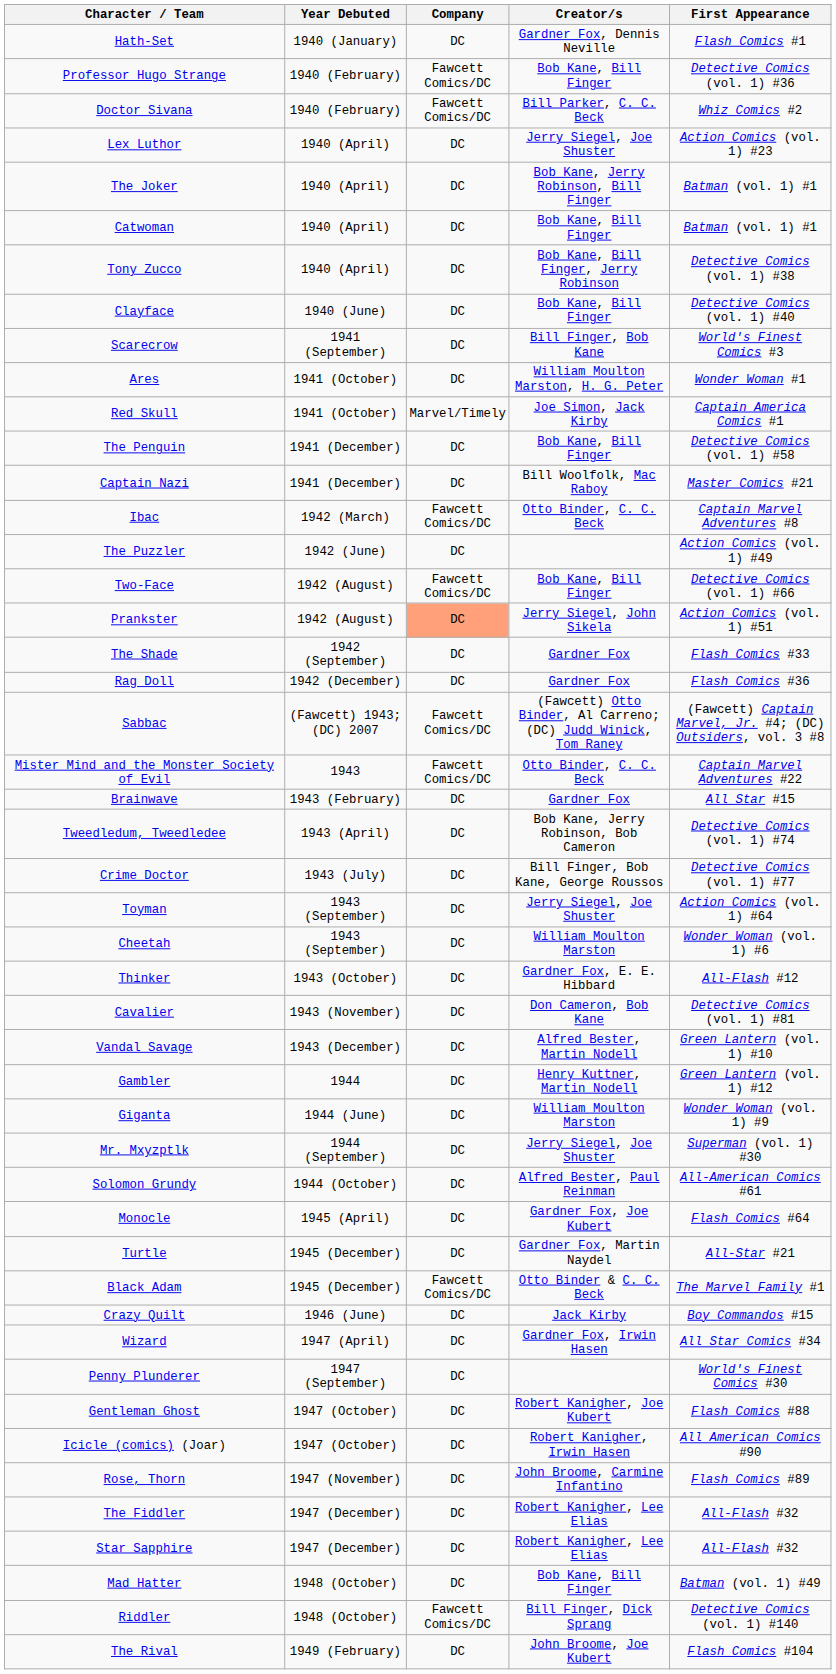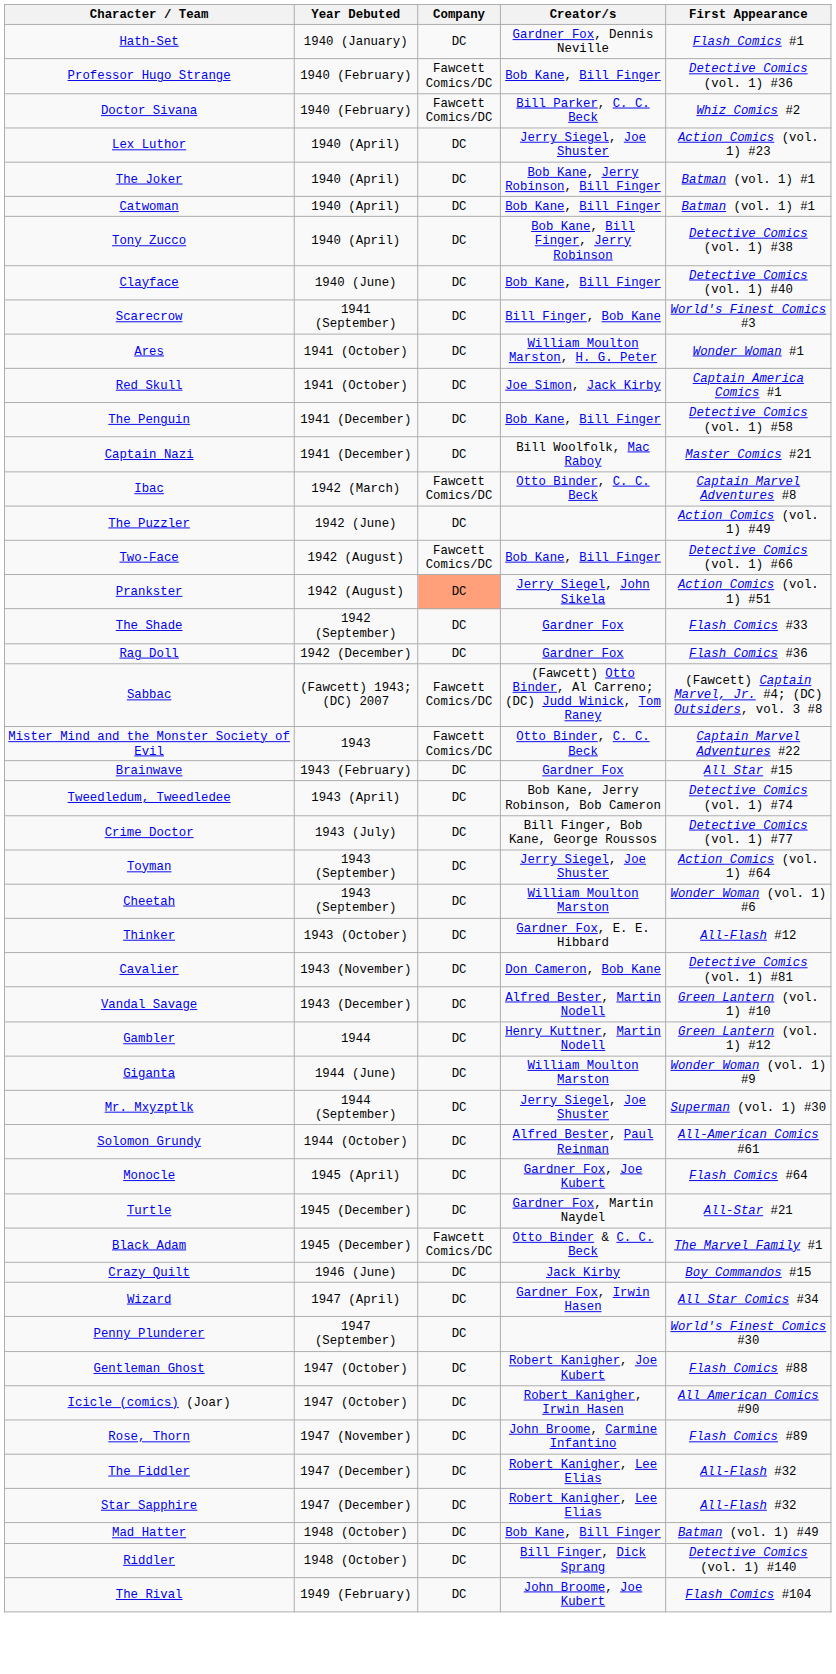 <table class="wikitable sortable" ellpadding="3" border="1" cellspacing="0" style="text-align:center;">
 <tr style="background:#eeeeee;">
 <th style="width:35%;">Character / Team</th>
 <th style="width:15%;">Year Debuted</th>
 <th style="width:10%;">Company</th>
 <th style="width:20%;">Creator/s</th>
 <th style="width:20%;">First Appearance</th>
 </tr>
 <tr>
 <td><a href='#'>Hath-Set</a></td>
 <td>1940 (January)</td>
 <td>DC</td>
 <td><a href='#'>Gardner Fox</a>, Dennis Neville</td>
 <td><em><a href='#'>Flash Comics</a></em> #1</td>
 </tr>
 <tr>
 <td><a href='#'>Professor Hugo Strange</a></td>
 <td>1940 (February)</td>
 <td>Fawcett Comics/DC</td>
 <td><a href='#'>Bob Kane</a>, <a href='#'>Bill Finger</a></td>
 <td><em><a href='#'>Detective Comics</a></em> (vol. 1) #36</td>
 </tr>
 <tr>
 <td><a href='#'>Doctor Sivana</a></td>
 <td>1940 (February)</td>
 <td>Fawcett Comics/DC</td>
 <td><a href='#'>Bill Parker</a>, <a href='#'>C. C. Beck</a></td>
 <td><em><a href='#'>Whiz Comics</a></em> #2</td>
 </tr>
 <tr>
 <td><a href='#'>Lex Luthor</a></td>
 <td>1940 (April)</td>
 <td>DC</td>
 <td><a href='#'>Jerry Siegel</a>, <a href='#'>Joe Shuster</a></td>
 <td><em><a href='#'>Action Comics</a></em> (vol. 1) #23</td>
 </tr>
 <tr>
 <td><a href='#'>The Joker</a></td>
 <td>1940 (April)</td>
 <td>DC</td>
 <td><a href='#'>Bob Kane</a>, <a href='#'>Jerry Robinson</a>, <a href='#'>Bill Finger</a></td>
 <td><em><a href='#'>Batman</a></em> (vol. 1) #1</td>
 </tr>
 <tr>
 <td><a href='#'>Catwoman</a></td>
 <td>1940 (April)</td>
 <td>DC</td>
 <td><a href='#'>Bob Kane</a>, <a href='#'>Bill Finger</a></td>
 <td><em><a href='#'>Batman</a></em> (vol. 1) #1</td>
 </tr>
 <tr>
 <td><a href='#'>Tony Zucco</a></td>
 <td>1940 (April)</td>
 <td>DC</td>
 <td><a href='#'>Bob Kane</a>, <a href='#'>Bill Finger</a>, <a href='#'>Jerry Robinson</a></td>
 <td><em><a href='#'>Detective Comics</a></em> (vol. 1) #38</td>
 </tr>
 <tr>
 <td><a href='#'>Clayface</a></td>
 <td>1940 (June)</td>
 <td>DC</td>
 <td><a href='#'>Bob Kane</a>, <a href='#'>Bill Finger</a></td>
 <td><em><a href='#'>Detective Comics</a></em> (vol. 1) #40</td>
 </tr>
 <tr>
 <td><a href='#'>Scarecrow</a></td>
 <td>1941 (September)</td>
 <td>DC</td>
 <td><a href='#'>Bill Finger</a>, <a href='#'>Bob Kane</a></td>
 <td><em><a href='#'>World's Finest Comics</a></em> #3</td>
 </tr>
 <tr>
 <td><a href='#'>Ares</a></td>
 <td>1941 (October)</td>
 <td>DC</td>
 <td><a href='#'>William Moulton Marston</a>, <a href='#'>H. G. Peter</a></td>
 <td><em><a href='#'>Wonder Woman</a></em> #1</td>
 </tr>
 <tr>
 <td><a href='#'>Red Skull</a></td>
 <td>1941 (October)</td>
-<td>Marvel/Timely</td>
+<td>DC</td>
 <td><a href='#'>Joe Simon</a>, <a href='#'>Jack Kirby</a></td>
 <td><em><a href='#'>Captain America Comics</a></em> #1</td>
 </tr>
 <tr>
 <td><a href='#'>The Penguin</a></td>
 <td>1941 (December)</td>
 <td>DC</td>
 <td><a href='#'>Bob Kane</a>, <a href='#'>Bill Finger</a></td>
 <td><em><a href='#'>Detective Comics</a></em> (vol. 1) #58</td>
 </tr>
 <tr>
 <td><a href='#'>Captain Nazi</a></td>
 <td>1941 (December)</td>
 <td>DC</td>
 <td>Bill Woolfolk, <a href='#'>Mac Raboy</a></td>
 <td><em><a href='#'>Master Comics</a></em> #21</td>
 </tr>
 <tr>
 <td><a href='#'>Ibac</a></td>
 <td>1942 (March)</td>
 <td>Fawcett Comics/DC</td>
 <td><a href='#'>Otto Binder</a>, <a href='#'>C. C. Beck</a></td>
 <td><em><a href='#'>Captain Marvel Adventures</a></em> #8</td>
 </tr>
 <tr>
 <td><a href='#'>The Puzzler</a></td>
 <td>1942 (June)</td>
 <td>DC</td>
 <td></td>
 <td><em><a href='#'>Action Comics</a></em> (vol. 1) #49</td>
 </tr>
 <tr>
 <td><a href='#'>Two-Face</a></td>
 <td>1942 (August)</td>
 <td>Fawcett Comics/DC</td>
 <td><a href='#'>Bob Kane</a>, <a href='#'>Bill Finger</a></td>
 <td><em><a href='#'>Detective Comics</a></em> (vol. 1) #66</td>
 </tr>
 <tr>
 <td><a href='#'>Prankster</a></td>
 <td>1942 (August)</td>
 <td style="background: lightsalmon;">DC</td>
 <td><a href='#'>Jerry Siegel</a>, <a href='#'>John Sikela</a></td>
 <td><em><a href='#'>Action Comics</a></em> (vol. 1) #51</td>
 </tr>
 <tr>
 <td><a href='#'>The Shade</a></td>
 <td>1942 (September)</td>
 <td>DC</td>
 <td><a href='#'>Gardner Fox</a></td>
 <td><em><a href='#'>Flash Comics</a></em> #33</td>
 </tr>
 <tr>
 <td><a href='#'>Rag Doll</a></td>
 <td>1942 (December)</td>
 <td>DC</td>
 <td><a href='#'>Gardner Fox</a></td>
 <td><em><a href='#'>Flash Comics</a></em> #36</td>
 </tr>
 <tr>
 <td><a href='#'>Sabbac</a></td>
 <td>(Fawcett) 1943; (DC) 2007</td>
 <td>Fawcett Comics/DC</td>
 <td>(Fawcett) <a href='#'>Otto Binder</a>, Al Carreno; (DC) <a href='#'>Judd Winick</a>, <a href='#'>Tom Raney</a></td>
 <td>(Fawcett) <em><a href='#'>Captain Marvel, Jr.</a></em> #4; (DC) <em><a href='#'>Outsiders</a></em>, vol. 3 #8</td>
 </tr>
 <tr>
 <td><a href='#'>Mister Mind and the Monster Society of Evil</a></td>
 <td>1943</td>
 <td>Fawcett Comics/DC</td>
 <td><a href='#'>Otto Binder</a>, <a href='#'>C. C. Beck</a></td>
 <td><em><a href='#'>Captain Marvel Adventures</a></em> #22</td>
 </tr>
 <tr>
 <td><a href='#'>Brainwave</a></td>
 <td>1943 (February)</td>
 <td>DC</td>
 <td><a href='#'>Gardner Fox</a></td>
 <td><em><a href='#'>All Star</a></em> #15</td>
 </tr>
 <tr>
 <td><a href='#'>Tweedledum, Tweedledee</a></td>
 <td>1943 (April)</td>
 <td>DC</td>
 <td>Bob Kane, Jerry Robinson, Bob Cameron</td>
 <td><em><a href='#'>Detective Comics</a></em> (vol. 1) #74</td>
 </tr>
 <tr>
 <td><a href='#'>Crime Doctor</a></td>
 <td>1943 (July)</td>
 <td>DC</td>
 <td>Bill Finger, Bob Kane, George Roussos</td>
 <td><em><a href='#'>Detective Comics</a></em> (vol. 1) #77</td>
 </tr>
 <tr>
 <td><a href='#'>Toyman</a></td>
 <td>1943 (September)</td>
 <td>DC</td>
 <td><a href='#'>Jerry Siegel</a>, <a href='#'>Joe Shuster</a></td>
 <td><em><a href='#'>Action Comics</a></em> (vol. 1) #64</td>
 </tr>
 <tr>
 <td><a href='#'>Cheetah</a></td>
 <td>1943 (September)</td>
 <td>DC</td>
 <td><a href='#'>William Moulton Marston</a></td>
 <td><em><a href='#'>Wonder Woman</a></em> (vol. 1) #6</td>
 </tr>
 <tr>
 <td><a href='#'>Thinker</a></td>
 <td>1943 (October)</td>
 <td>DC</td>
 <td><a href='#'>Gardner Fox</a>, E. E. Hibbard</td>
 <td><em><a href='#'>All-Flash</a></em> #12</td>
 </tr>
 <tr>
 <td><a href='#'>Cavalier</a></td>
 <td>1943 (November)</td>
 <td>DC</td>
 <td><a href='#'>Don Cameron</a>, <a href='#'>Bob Kane</a></td>
 <td><em><a href='#'>Detective Comics</a></em> (vol. 1) #81</td>
 </tr>
 <tr>
 <td><a href='#'>Vandal Savage</a></td>
 <td>1943 (December)</td>
 <td>DC</td>
 <td><a href='#'>Alfred Bester</a>, <a href='#'>Martin Nodell</a></td>
 <td><em><a href='#'>Green Lantern</a></em> (vol. 1) #10</td>
 </tr>
 <tr>
 <td><a href='#'>Gambler</a></td>
 <td>1944</td>
 <td>DC</td>
 <td><a href='#'>Henry Kuttner</a>, <a href='#'>Martin Nodell</a></td>
 <td><em><a href='#'>Green Lantern</a></em> (vol. 1) #12</td>
 </tr>
 <tr>
 <td><a href='#'>Giganta</a></td>
 <td>1944 (June)</td>
 <td>DC</td>
 <td><a href='#'>William Moulton Marston</a></td>
 <td><em><a href='#'>Wonder Woman</a></em> (vol. 1) #9</td>
 </tr>
 <tr>
 <td><a href='#'>Mr. Mxyzptlk</a></td>
 <td>1944 (September)</td>
 <td>DC</td>
 <td><a href='#'>Jerry Siegel</a>, <a href='#'>Joe Shuster</a></td>
 <td><em><a href='#'>Superman</a></em> (vol. 1) #30</td>
 </tr>
 <tr>
 <td><a href='#'>Solomon Grundy</a></td>
 <td>1944 (October)</td>
 <td>DC</td>
 <td><a href='#'>Alfred Bester</a>, <a href='#'>Paul Reinman</a></td>
 <td><em><a href='#'>All-American Comics</a></em> #61</td>
 </tr>
 <tr>
 <td><a href='#'>Monocle</a></td>
 <td>1945 (April)</td>
 <td>DC</td>
 <td><a href='#'>Gardner Fox</a>, <a href='#'>Joe Kubert</a></td>
 <td><em><a href='#'>Flash Comics</a></em> #64</td>
 </tr>
 <tr>
 <td><a href='#'>Turtle</a></td>
 <td>1945 (December)</td>
 <td>DC</td>
 <td><a href='#'>Gardner Fox</a>, Martin Naydel</td>
 <td><em><a href='#'>All-Star</a></em> #21</td>
 </tr>
 <tr>
 <td><a href='#'>Black Adam</a></td>
 <td>1945 (December)</td>
 <td>Fawcett Comics/DC</td>
 <td><a href='#'>Otto Binder</a> & <a href='#'>C. C. Beck</a></td>
 <td><em><a href='#'>The Marvel Family</a></em> #1</td>
 </tr>
 <tr>
 <td><a href='#'>Crazy Quilt</a></td>
 <td>1946 (June)</td>
 <td>DC</td>
 <td><a href='#'>Jack Kirby</a></td>
 <td><em><a href='#'>Boy Commandos</a></em> #15</td>
 </tr>
 <tr>
 <td><a href='#'>Wizard</a></td>
 <td>1947 (April)</td>
 <td>DC</td>
 <td><a href='#'>Gardner Fox</a>, <a href='#'>Irwin Hasen</a></td>
 <td><em><a href='#'>All Star Comics</a></em> #34</td>
 </tr>
 <tr>
 <td><a href='#'>Penny Plunderer</a></td>
 <td>1947 (September)</td>
 <td>DC</td>
 <td></td>
 <td><em><a href='#'>World's Finest Comics</a></em> #30</td>
 </tr>
 <tr>
 <td><a href='#'>Gentleman Ghost</a></td>
 <td>1947 (October)</td>
 <td>DC</td>
 <td><a href='#'>Robert Kanigher</a>, <a href='#'>Joe Kubert</a></td>
 <td><em><a href='#'>Flash Comics</a></em> #88</td>
 </tr>
 <tr>
 <td><a href='#'>Icicle (comics)</a> (Joar)</td>
 <td>1947 (October)</td>
 <td>DC</td>
 <td><a href='#'>Robert Kanigher</a>, <a href='#'>Irwin Hasen</a></td>
 <td><em><a href='#'>All American Comics</a></em> #90</td>
 </tr>
 <tr>
 <td><a href='#'>Rose, Thorn</a></td>
 <td>1947 (November)</td>
 <td>DC</td>
 <td><a href='#'>John Broome</a>, <a href='#'>Carmine Infantino</a></td>
 <td><em><a href='#'>Flash Comics</a></em> #89</td>
 </tr>
 <tr>
 <td><a href='#'>The Fiddler</a></td>
 <td>1947 (December)</td>
 <td>DC</td>
 <td><a href='#'>Robert Kanigher</a>, <a href='#'>Lee Elias</a></td>
 <td><em><a href='#'>All-Flash</a></em> #32</td>
 </tr>
 <tr>
 <td><a href='#'>Star Sapphire</a></td>
 <td>1947 (December)</td>
 <td>DC</td>
 <td><a href='#'>Robert Kanigher</a>, <a href='#'>Lee Elias</a></td>
 <td><em><a href='#'>All-Flash</a></em> #32</td>
 </tr>
 <tr>
 <td><a href='#'>Mad Hatter</a></td>
 <td>1948 (October)</td>
 <td>DC</td>
 <td><a href='#'>Bob Kane</a>, <a href='#'>Bill Finger</a></td>
 <td><em><a href='#'>Batman</a></em> (vol. 1) #49</td>
 </tr>
 <tr>
 <td><a href='#'>Riddler</a></td>
 <td>1948 (October)</td>
-<td>Fawcett Comics/DC</td>
+<td>DC</td>
 <td><a href='#'>Bill Finger</a>, <a href='#'>Dick Sprang</a></td>
 <td><em><a href='#'>Detective Comics</a></em> (vol. 1) #140</td>
 </tr>
 <tr>
 <td><a href='#'>The Rival</a></td>
 <td>1949 (February)</td>
 <td>DC</td>
 <td><a href='#'>John Broome</a>, <a href='#'>Joe Kubert</a></td>
 <td><em><a href='#'>Flash Comics</a></em> #104</td>
 </tr>
 </table>
